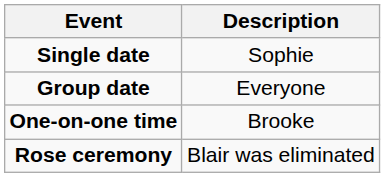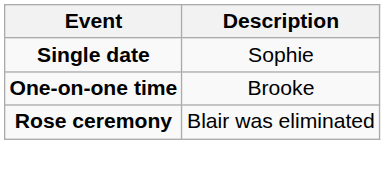 <table class="wikitable sortable" style="text-align:center;">
 <tr>
 <th>Event</th>
 <th>Description</th>
 </tr>
 <tr>
 <td><strong>Single date</strong></td>
 <td>Sophie</td>
 </tr>
 <tr>
-<td><strong>Group date</strong></td>
-<td>Everyone</td>
-</tr>
-<tr>
 <td><strong>One-on-one time</strong></td>
 <td>Brooke</td>
 </tr>
 <tr>
 <td><strong>Rose ceremony</strong></td>
 <td>Blair was eliminated</td>
 </tr>
 </table>
